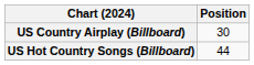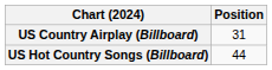 <table class="wikitable sortable plainrowheaders" style="text-align:center">
 <tr>
 <th scope="col">Chart (2024)</th>
 <th scope="col">Position</th>
 </tr>
 <tr>
 <th scope="row">US Country Airplay (<em>Billboard</em>)</th>
-<td>30</td>
+<td>31</td>
 </tr>
 <tr>
 <th scope="row">US Hot Country Songs (<em>Billboard</em>)</th>
 <td>44</td>
 </tr>
 </table>
